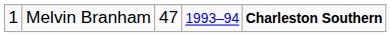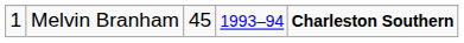 <table class="wikitable">
 <tr>
 </tr>
 <tr>
 <td>1</td>
 <td>Melvin Branham</td>
-<td>47</td>
+<td>45</td>
 <td style="font-size:80%;"><a href='#'>1993–94</a></td>
 <td style="font-size:80%;"><strong>Charleston Southern</strong></td>
 </tr>
 </table>
